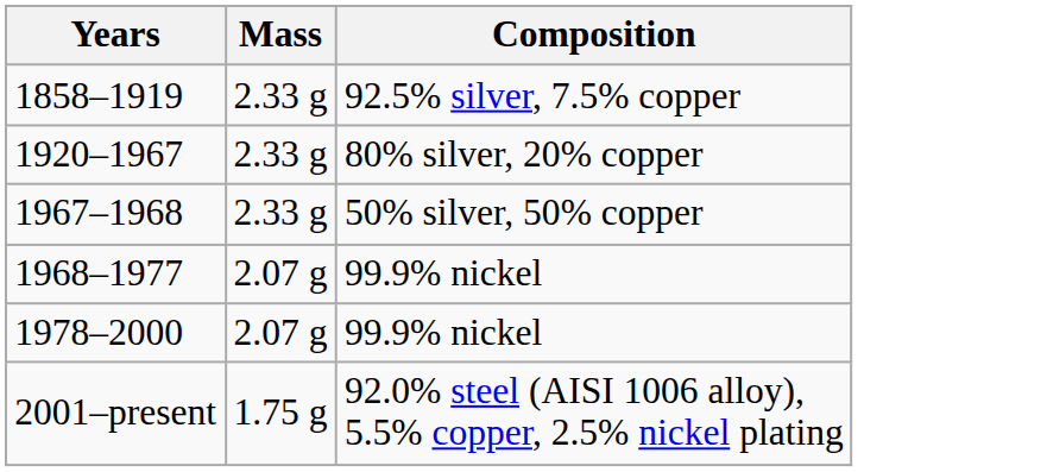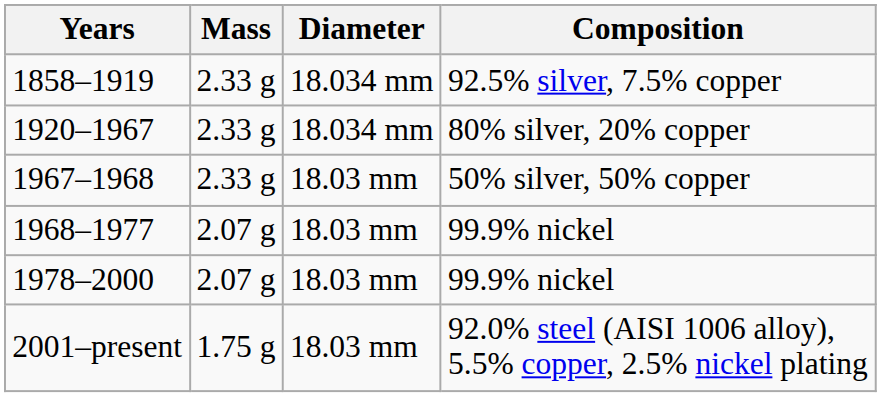 <table class="wikitable">
 <tr>
 <th>Years</th>
 <th>Mass</th>
+<th>Diameter</th>
 <th>Composition</th>
 </tr>
 <tr>
 <td>1858–1919</td>
 <td>2.33 g</td>
+<td>18.034 mm</td>
 <td>92.5% <a href='#'>silver</a>, 7.5% copper</td>
 </tr>
 <tr>
 <td>1920–1967</td>
 <td>2.33 g</td>
+<td>18.034 mm</td>
 <td>80% silver, 20% copper</td>
 </tr>
 <tr>
 <td>1967–1968</td>
 <td>2.33 g</td>
+<td>18.03 mm</td>
 <td>50% silver, 50% copper</td>
 </tr>
 <tr>
 <td>1968–1977</td>
 <td>2.07 g</td>
+<td>18.03 mm</td>
 <td>99.9% nickel</td>
 </tr>
 <tr>
 <td>1978–2000</td>
 <td>2.07 g</td>
+<td>18.03 mm</td>
 <td>99.9% nickel</td>
 </tr>
 <tr>
 <td>2001–present</td>
 <td>1.75 g</td>
+<td>18.03 mm</td>
 <td>92.0% <a href='#'>steel</a> (AISI 1006 alloy), <br>5.5% <a href='#'>copper</a>, 2.5% <a href='#'>nickel</a> plating</td>
 </tr>
 </table>
